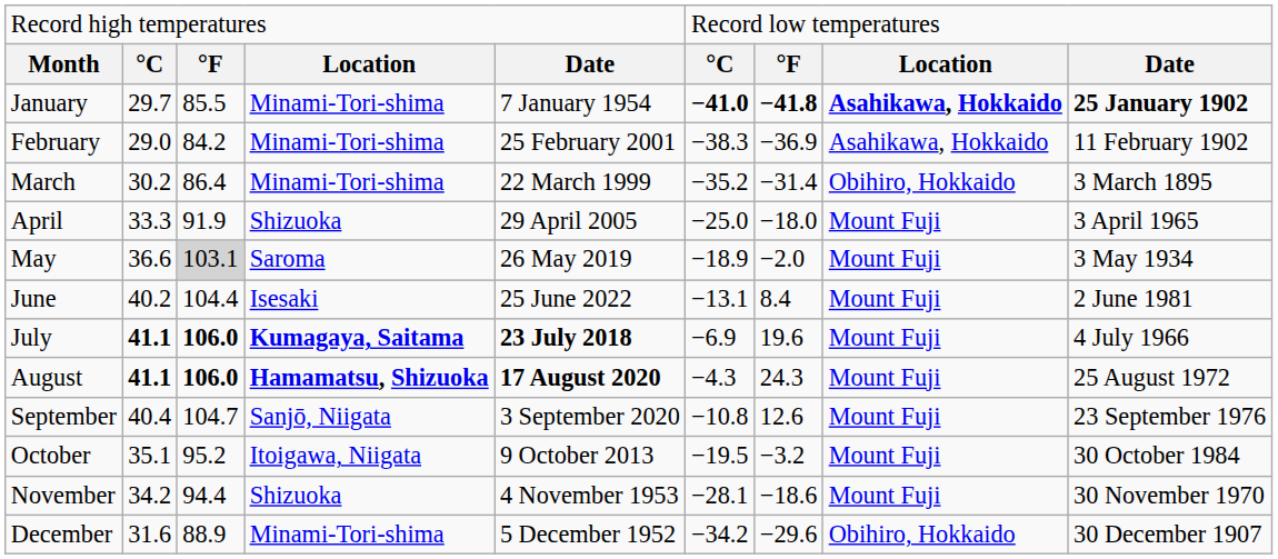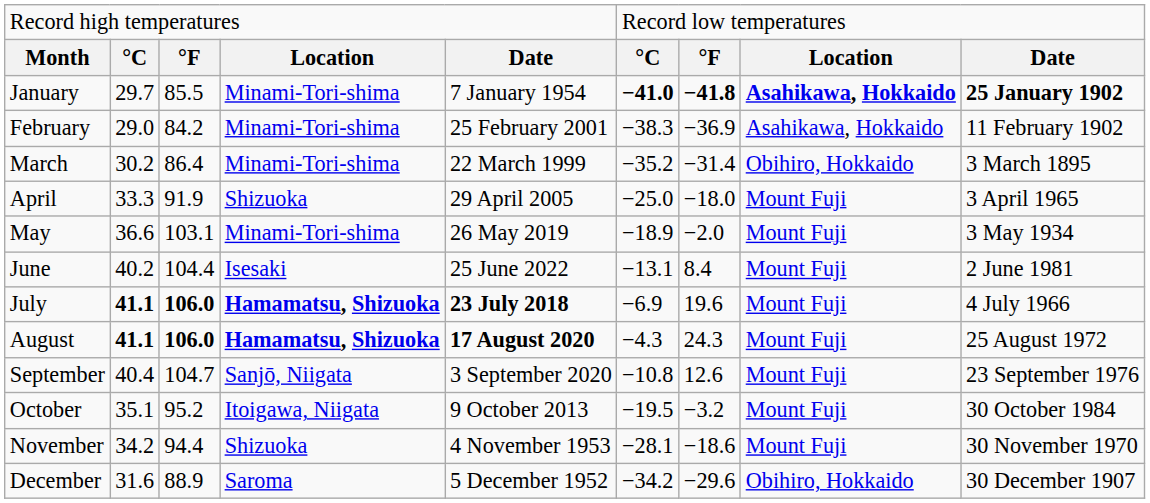 <table class=wikitable>
 <tr>
 <td colspan=5>Record high temperatures</td>
 <td colspan=5>Record low temperatures</td>
 </tr>
 <tr>
 <th>Month</th>
 <th>°C</th>
 <th>°F</th>
 <th>Location</th>
 <th>Date</th>
 <th>°C</th>
 <th>°F</th>
 <th>Location</th>
 <th>Date</th>
 </tr>
 <tr>
 <td>January</td>
 <td>29.7</td>
 <td>85.5</td>
 <td><a href='#'>Minami-Tori-shima</a></td>
 <td>7 January 1954</td>
 <td><strong>−41.0</strong></td>
 <td><strong>−41.8</strong></td>
 <td><strong><a href='#'>Asahikawa</a>, <a href='#'>Hokkaido</a></strong></td>
 <td><strong>25 January 1902</strong></td>
 </tr>
 <tr>
 <td>February</td>
 <td>29.0</td>
 <td>84.2</td>
 <td><a href='#'>Minami-Tori-shima</a></td>
 <td>25 February 2001</td>
 <td>−38.3</td>
 <td>−36.9</td>
 <td><a href='#'>Asahikawa</a>, <a href='#'>Hokkaido</a></td>
 <td>11 February 1902</td>
 </tr>
 <tr>
 <td>March</td>
 <td>30.2</td>
 <td>86.4</td>
 <td><a href='#'>Minami-Tori-shima</a></td>
 <td>22 March 1999</td>
 <td>−35.2</td>
 <td>−31.4</td>
 <td><a href='#'>Obihiro, Hokkaido</a></td>
 <td>3 March 1895</td>
 </tr>
 <tr>
 <td>April</td>
 <td>33.3</td>
 <td>91.9</td>
 <td><a href='#'>Shizuoka</a></td>
 <td>29 April 2005</td>
 <td>−25.0</td>
 <td>−18.0</td>
 <td><a href='#'>Mount Fuji</a></td>
 <td>3 April 1965</td>
 </tr>
 <tr>
 <td>May</td>
 <td>36.6</td>
-<td style="background: lightgrey;">103.1</td>
-<td><a href='#'>Saroma</a></td>
+<td>103.1</td>
+<td><a href='#'>Minami-Tori-shima</a></td>
 <td>26 May 2019</td>
 <td>−18.9</td>
 <td>−2.0</td>
 <td><a href='#'>Mount Fuji</a></td>
 <td>3 May 1934</td>
 </tr>
 <tr>
 <td>June</td>
 <td>40.2</td>
 <td>104.4</td>
 <td><a href='#'>Isesaki</a></td>
 <td>25 June 2022</td>
 <td>−13.1</td>
 <td>8.4</td>
 <td><a href='#'>Mount Fuji</a></td>
 <td>2 June 1981</td>
 </tr>
 <tr>
 <td>July</td>
 <td><strong>41.1</strong></td>
 <td><strong>106.0</strong></td>
-<td><strong><a href='#'>Kumagaya, Saitama</a></strong></td>
+<td><strong><a href='#'>Hamamatsu</a>, <a href='#'>Shizuoka</a></strong></td>
 <td><strong>23 July 2018</strong></td>
 <td>−6.9</td>
 <td>19.6</td>
 <td><a href='#'>Mount Fuji</a></td>
 <td>4 July 1966</td>
 </tr>
 <tr>
 <td>August</td>
 <td><strong>41.1</strong></td>
 <td><strong>106.0</strong></td>
 <td><strong><a href='#'>Hamamatsu</a>, <a href='#'>Shizuoka</a></strong></td>
 <td><strong>17 August 2020</strong></td>
 <td>−4.3</td>
 <td>24.3</td>
 <td><a href='#'>Mount Fuji</a></td>
 <td>25 August 1972</td>
 </tr>
 <tr>
 <td>September</td>
 <td>40.4</td>
 <td>104.7</td>
 <td><a href='#'>Sanjō, Niigata</a></td>
 <td>3 September 2020</td>
 <td>−10.8</td>
 <td>12.6</td>
 <td><a href='#'>Mount Fuji</a></td>
 <td>23 September 1976</td>
 </tr>
 <tr>
 <td>October</td>
 <td>35.1</td>
 <td>95.2</td>
 <td><a href='#'>Itoigawa, Niigata</a></td>
 <td>9 October 2013</td>
 <td>−19.5</td>
 <td>−3.2</td>
 <td><a href='#'>Mount Fuji</a></td>
 <td>30 October 1984</td>
 </tr>
 <tr>
 <td>November</td>
 <td>34.2</td>
 <td>94.4</td>
 <td><a href='#'>Shizuoka</a></td>
 <td>4 November 1953</td>
 <td>−28.1</td>
 <td>−18.6</td>
 <td><a href='#'>Mount Fuji</a></td>
 <td>30 November 1970</td>
 </tr>
 <tr>
 <td>December</td>
 <td>31.6</td>
 <td>88.9</td>
-<td><a href='#'>Minami-Tori-shima</a></td>
+<td><a href='#'>Saroma</a></td>
 <td>5 December 1952</td>
 <td>−34.2</td>
 <td>−29.6</td>
 <td><a href='#'>Obihiro, Hokkaido</a></td>
 <td>30 December 1907</td>
 </tr>
 </table>
